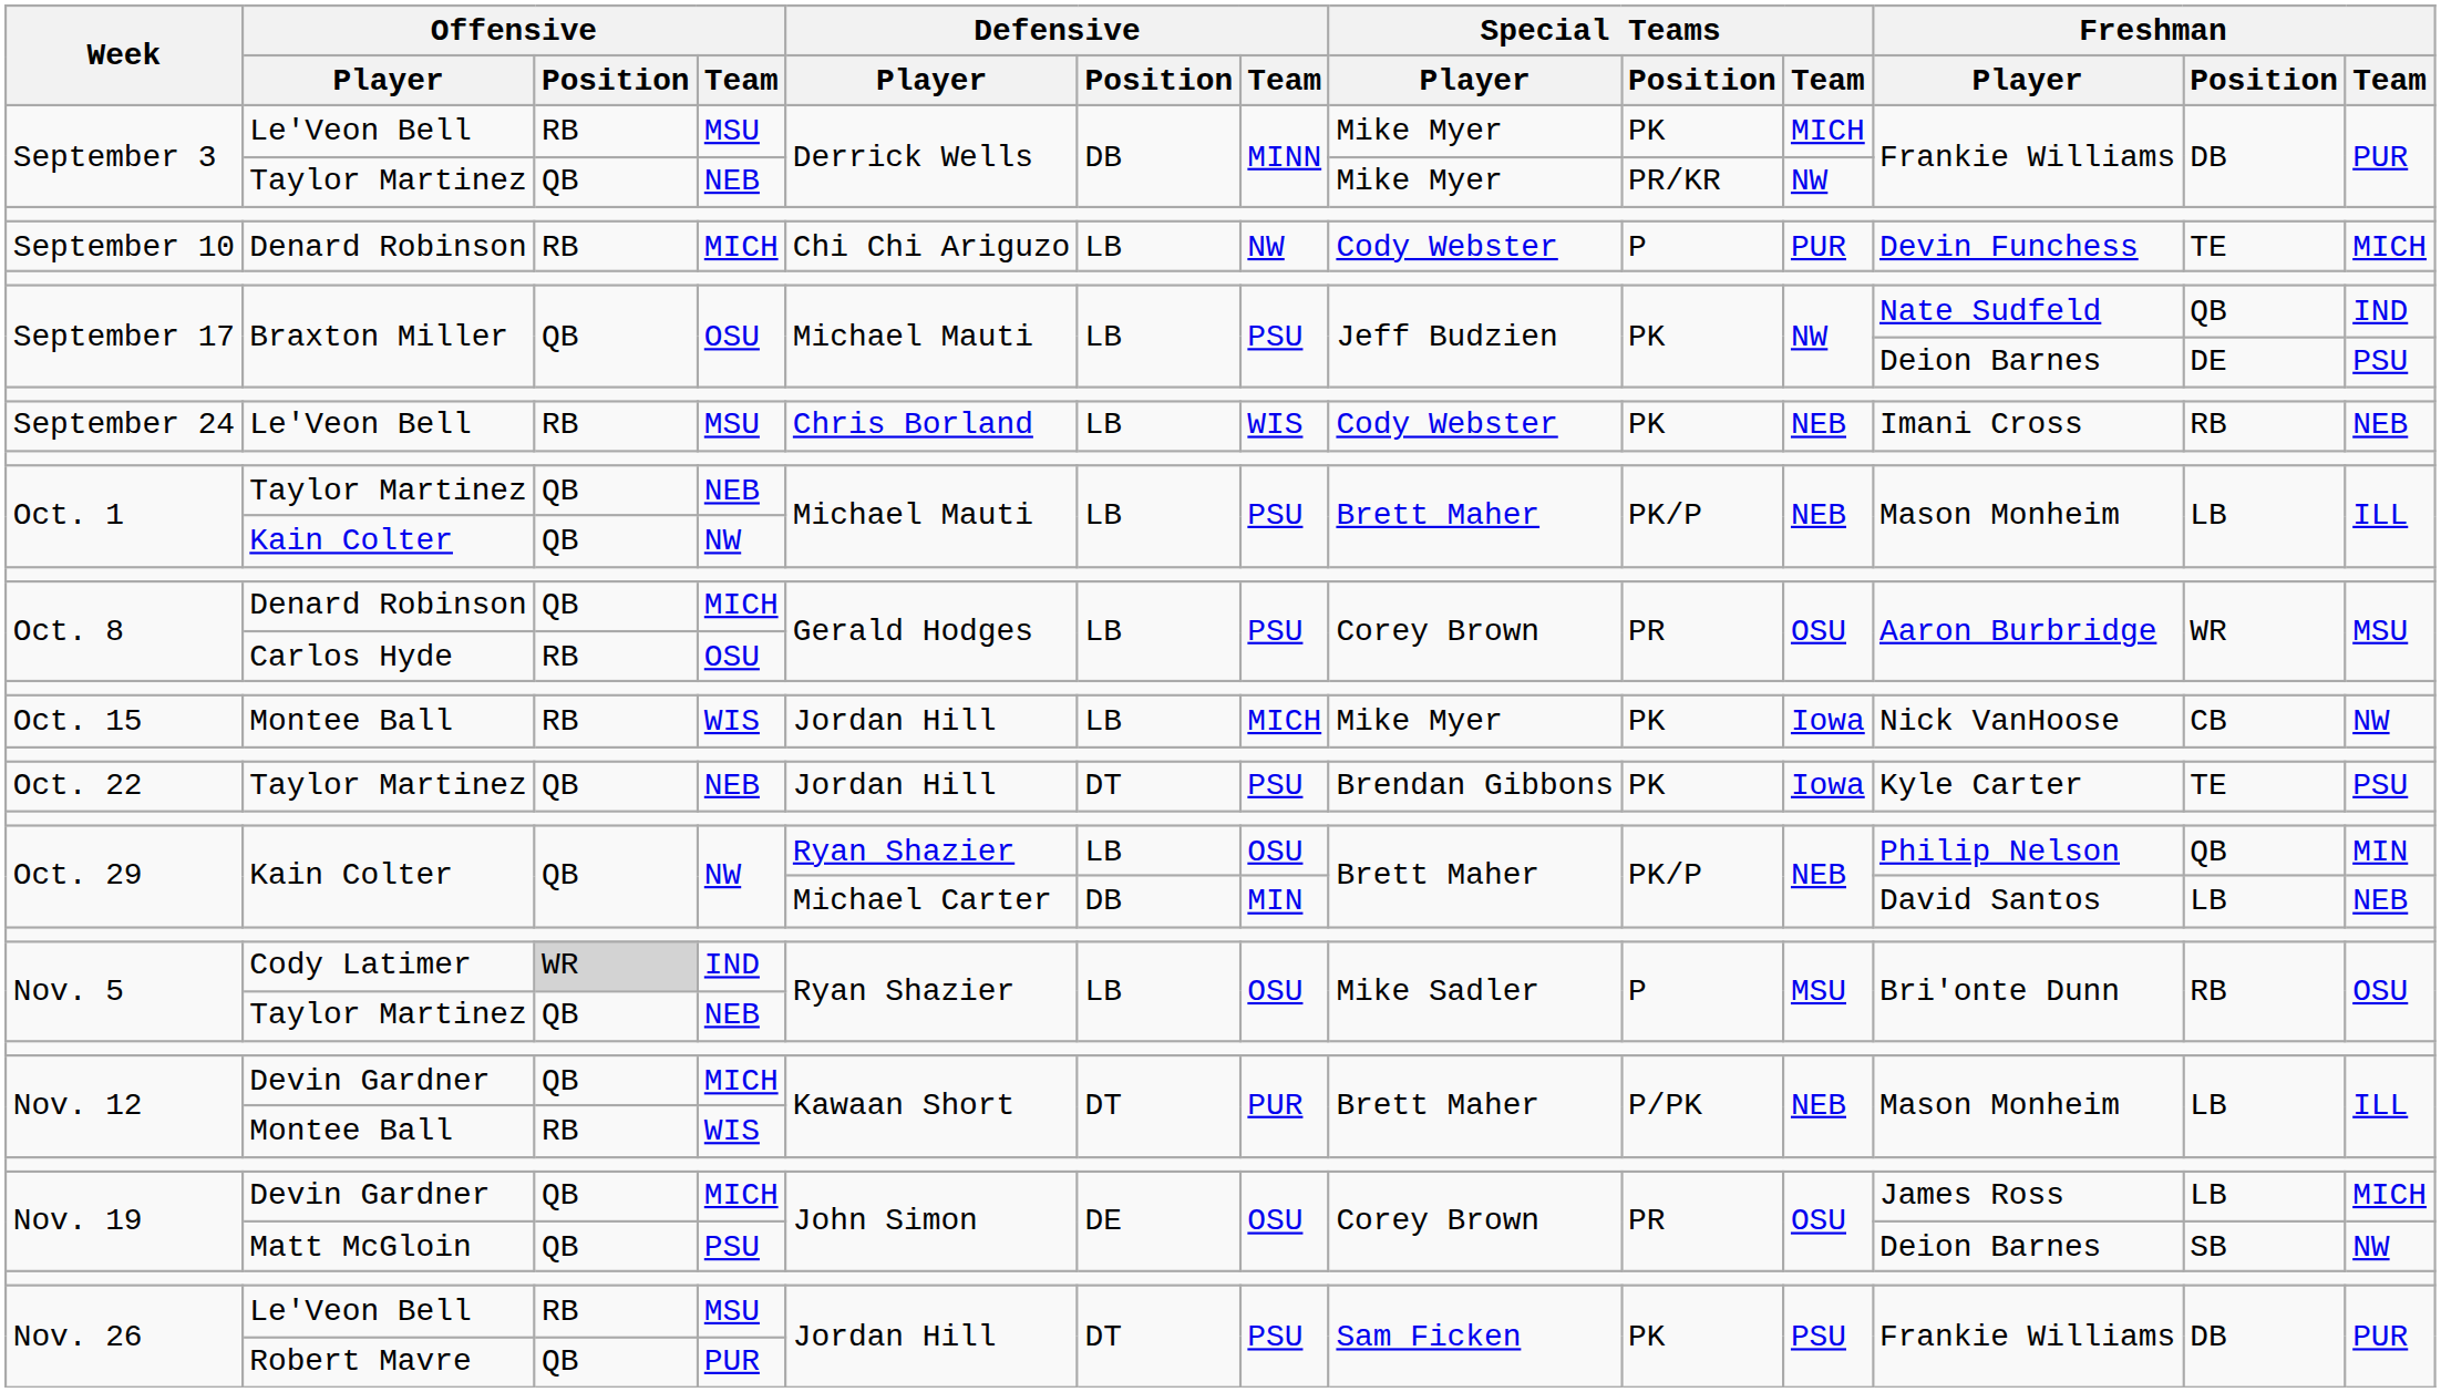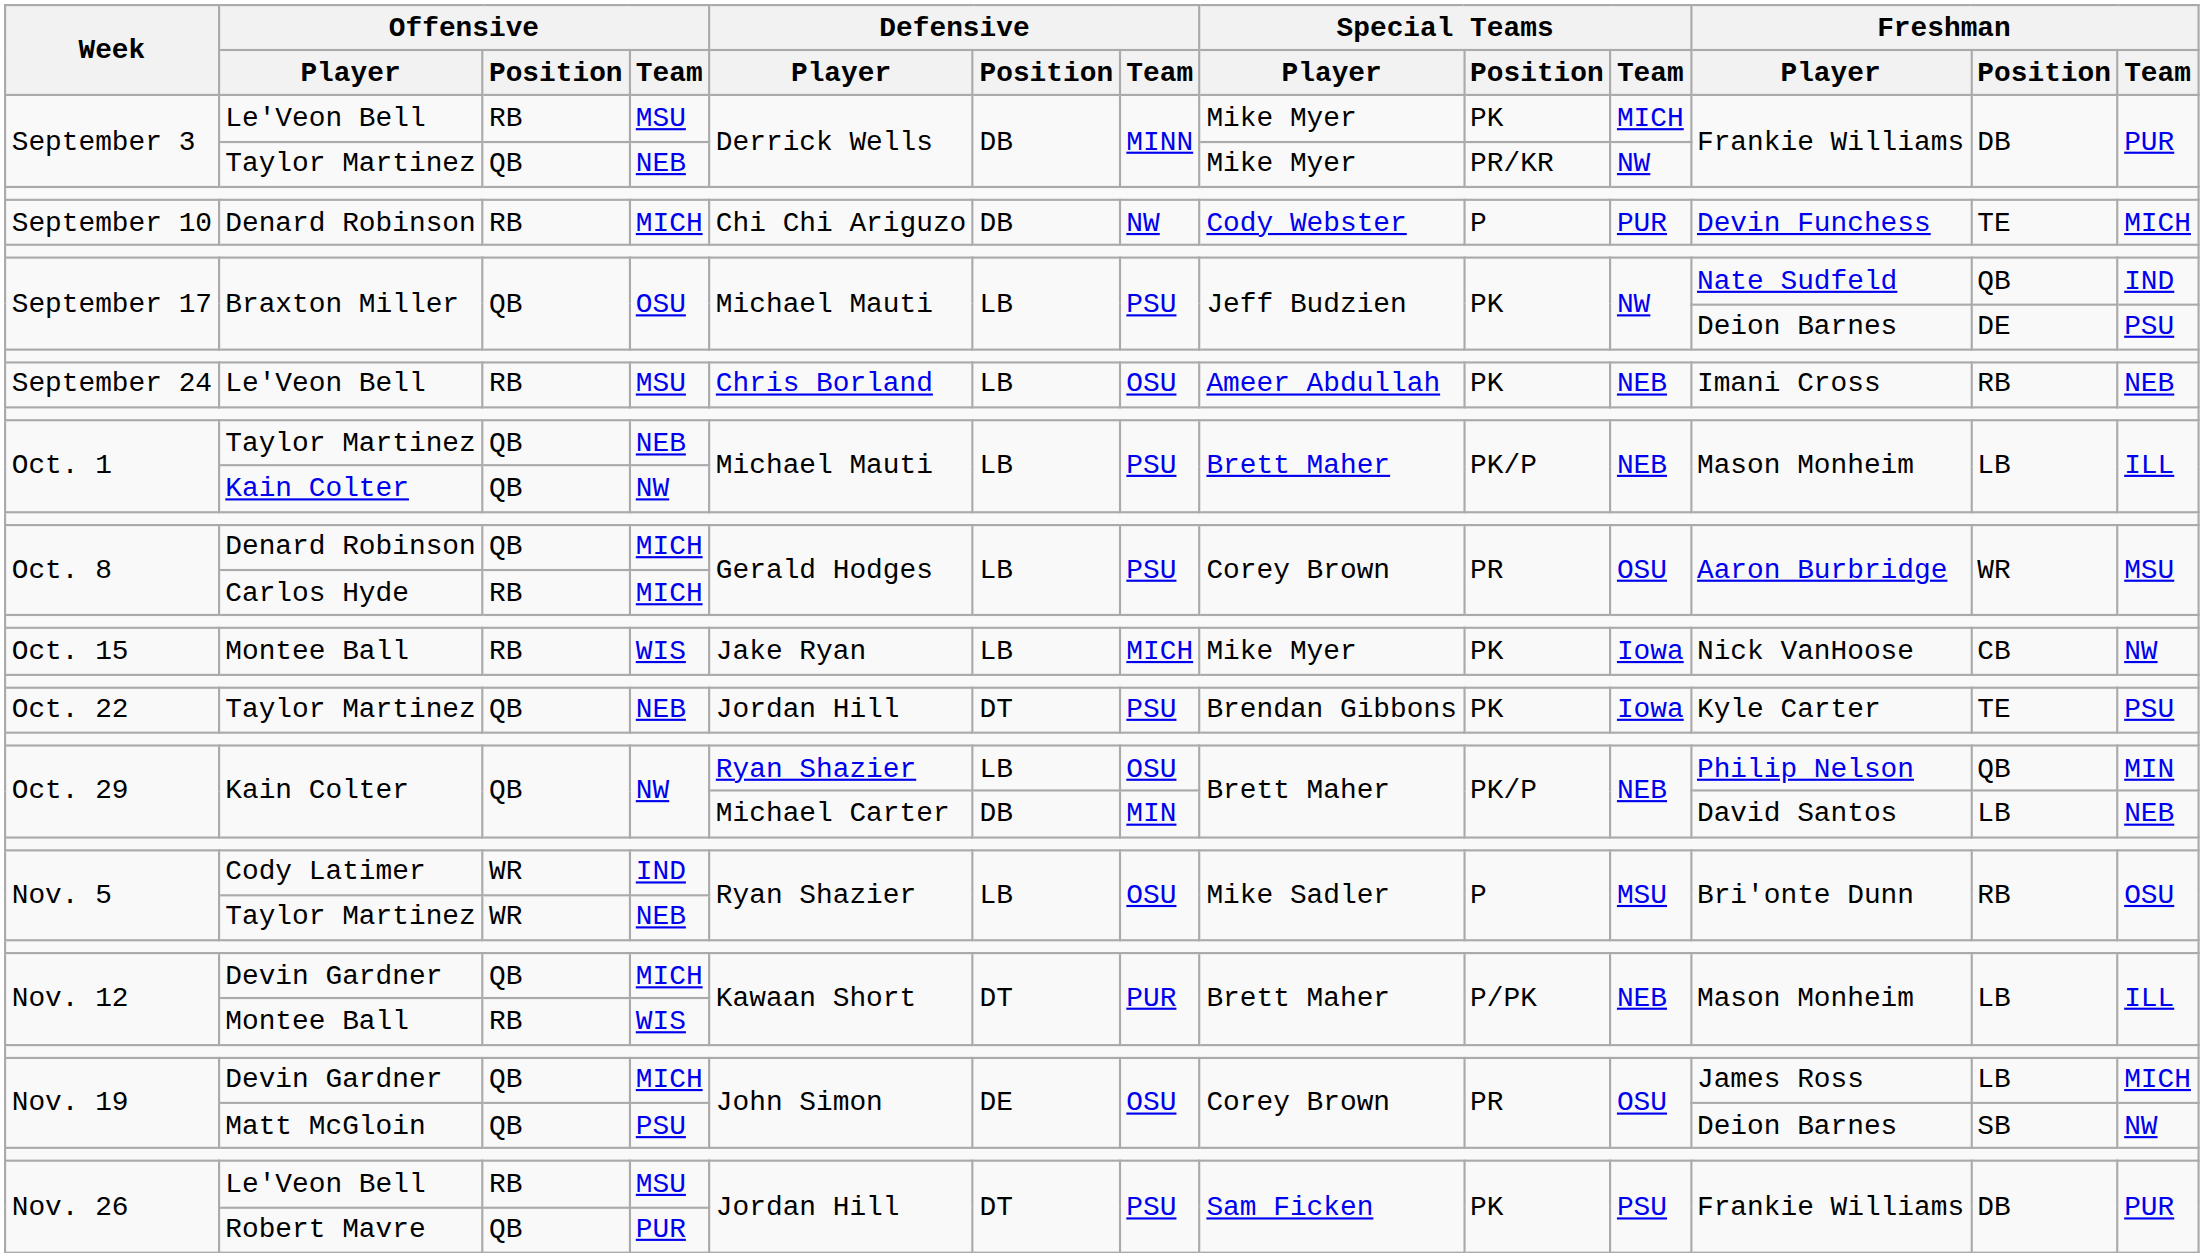 <table class="wikitable" border="1">
 <tr>
 <th rowspan="2">Week</th>
 <th colspan="3">Offensive</th>
 <th colspan="3">Defensive</th>
 <th colspan="3">Special Teams</th>
 <th colspan="3">Freshman</th>
 </tr>
 <tr>
 <th>Player</th>
 <th>Position</th>
 <th>Team</th>
 <th>Player</th>
 <th>Position</th>
 <th>Team</th>
 <th>Player</th>
 <th>Position</th>
 <th>Team</th>
 <th>Player</th>
 <th>Position</th>
 <th>Team</th>
 </tr>
 <tr>
 <td rowspan="2">September 3</td>
 <td>Le'Veon Bell</td>
 <td>RB</td>
 <td><a href='#'>MSU</a></td>
 <td rowspan="2">Derrick Wells</td>
 <td rowspan="2">DB</td>
 <td rowspan="2"><a href='#'>MINN</a></td>
 <td>Mike Myer</td>
 <td>PK</td>
 <td><a href='#'>MICH</a></td>
 <td rowspan="2">Frankie Williams</td>
 <td rowspan="2">DB</td>
 <td rowspan="2"><a href='#'>PUR</a></td>
 </tr>
 <tr>
 <td>Taylor Martinez</td>
 <td>QB</td>
 <td><a href='#'>NEB</a></td>
 <td>Mike Myer</td>
 <td>PR/KR</td>
 <td><a href='#'>NW</a></td>
 </tr>
 <tr>
 <td colspan="13"></td>
 </tr>
 <tr>
 <td>September 10</td>
 <td>Denard Robinson</td>
 <td>RB</td>
 <td><a href='#'>MICH</a></td>
 <td>Chi Chi Ariguzo</td>
-<td>LB</td>
+<td>DB</td>
 <td><a href='#'>NW</a></td>
 <td><a href='#'>Cody Webster</a></td>
 <td>P</td>
 <td><a href='#'>PUR</a></td>
 <td><a href='#'>Devin Funchess</a></td>
 <td>TE</td>
 <td><a href='#'>MICH</a></td>
 </tr>
 <tr>
 <td colspan="13"></td>
 </tr>
 <tr>
 <td rowspan="2">September 17</td>
 <td rowspan="2">Braxton Miller</td>
 <td rowspan="2">QB</td>
 <td rowspan="2"><a href='#'>OSU</a></td>
 <td rowspan="2">Michael Mauti</td>
 <td rowspan="2">LB</td>
 <td rowspan="2"><a href='#'>PSU</a></td>
 <td rowspan="2">Jeff Budzien</td>
 <td rowspan="2">PK</td>
 <td rowspan="2"><a href='#'>NW</a></td>
 <td><a href='#'>Nate Sudfeld</a></td>
 <td>QB</td>
 <td><a href='#'>IND</a></td>
 </tr>
 <tr>
 <td>Deion Barnes</td>
 <td>DE</td>
 <td><a href='#'>PSU</a></td>
 </tr>
 <tr>
 <td colspan="13"></td>
 </tr>
 <tr>
 <td>September 24</td>
 <td>Le'Veon Bell</td>
 <td>RB</td>
 <td><a href='#'>MSU</a></td>
 <td><a href='#'>Chris Borland</a></td>
 <td>LB</td>
-<td><a href='#'>WIS</a></td>
-<td><a href='#'>Cody Webster</a></td>
+<td><a href='#'>OSU</a></td>
+<td><a href='#'>Ameer Abdullah</a></td>
 <td>PK</td>
 <td><a href='#'>NEB</a></td>
 <td>Imani Cross</td>
 <td>RB</td>
 <td><a href='#'>NEB</a></td>
 </tr>
 <tr>
 <td colspan="13"></td>
 </tr>
 <tr>
 <td rowspan="2">Oct. 1</td>
 <td>Taylor Martinez</td>
 <td>QB</td>
 <td><a href='#'>NEB</a></td>
 <td rowspan="2">Michael Mauti</td>
 <td rowspan="2">LB</td>
 <td rowspan="2"><a href='#'>PSU</a></td>
 <td rowspan="2"><a href='#'>Brett Maher</a></td>
 <td rowspan="2">PK/P</td>
 <td rowspan="2"><a href='#'>NEB</a></td>
 <td rowspan="2">Mason Monheim</td>
 <td rowspan="2">LB</td>
 <td rowspan="2"><a href='#'>ILL</a></td>
 </tr>
 <tr>
 <td><a href='#'>Kain Colter</a></td>
 <td>QB</td>
 <td><a href='#'>NW</a></td>
 </tr>
 <tr>
 <td colspan="13"></td>
 </tr>
 <tr>
 <td rowspan="2">Oct. 8</td>
 <td>Denard Robinson</td>
 <td>QB</td>
 <td><a href='#'>MICH</a></td>
 <td rowspan="2">Gerald Hodges</td>
 <td rowspan="2">LB</td>
 <td rowspan="2"><a href='#'>PSU</a></td>
 <td rowspan="2">Corey Brown</td>
 <td rowspan="2">PR</td>
 <td rowspan="2"><a href='#'>OSU</a></td>
 <td rowspan="2"><a href='#'>Aaron Burbridge</a></td>
 <td rowspan="2">WR</td>
 <td rowspan="2"><a href='#'>MSU</a></td>
 </tr>
 <tr>
 <td>Carlos Hyde</td>
 <td>RB</td>
-<td><a href='#'>OSU</a></td>
+<td><a href='#'>MICH</a></td>
 </tr>
 <tr>
 <td colspan="13"></td>
 </tr>
 <tr>
 <td>Oct. 15</td>
 <td>Montee Ball</td>
 <td>RB</td>
 <td><a href='#'>WIS</a></td>
-<td>Jordan Hill</td>
+<td>Jake Ryan</td>
 <td>LB</td>
 <td><a href='#'>MICH</a></td>
 <td>Mike Myer</td>
 <td>PK</td>
 <td><a href='#'>Iowa</a></td>
 <td>Nick VanHoose</td>
 <td>CB</td>
 <td><a href='#'>NW</a></td>
 </tr>
 <tr>
 <td colspan="13"></td>
 </tr>
 <tr>
 <td>Oct. 22</td>
 <td>Taylor Martinez</td>
 <td>QB</td>
 <td><a href='#'>NEB</a></td>
 <td>Jordan Hill</td>
 <td>DT</td>
 <td><a href='#'>PSU</a></td>
 <td>Brendan Gibbons</td>
 <td>PK</td>
 <td><a href='#'>Iowa</a></td>
 <td>Kyle Carter</td>
 <td>TE</td>
 <td><a href='#'>PSU</a></td>
 </tr>
 <tr>
 <td colspan="13"></td>
 </tr>
 <tr>
 <td rowspan="2">Oct. 29</td>
 <td rowspan="2">Kain Colter</td>
 <td rowspan="2">QB</td>
 <td rowspan="2"><a href='#'>NW</a></td>
 <td><a href='#'>Ryan Shazier</a></td>
 <td>LB</td>
 <td><a href='#'>OSU</a></td>
 <td rowspan="2">Brett Maher</td>
 <td rowspan="2">PK/P</td>
 <td rowspan="2"><a href='#'>NEB</a></td>
 <td><a href='#'>Philip Nelson</a></td>
 <td>QB</td>
 <td><a href='#'>MIN</a></td>
 </tr>
 <tr>
 <td>Michael Carter</td>
 <td>DB</td>
 <td><a href='#'>MIN</a></td>
 <td>David Santos</td>
 <td>LB</td>
 <td><a href='#'>NEB</a></td>
 </tr>
 <tr>
 <td colspan="13"></td>
 </tr>
 <tr>
 <td rowspan="2">Nov. 5</td>
 <td>Cody Latimer</td>
-<td style="background: lightgrey;">WR</td>
+<td>WR</td>
 <td><a href='#'>IND</a></td>
 <td rowspan="2">Ryan Shazier</td>
 <td rowspan="2">LB</td>
 <td rowspan="2"><a href='#'>OSU</a></td>
 <td rowspan="2">Mike Sadler</td>
 <td rowspan="2">P</td>
 <td rowspan="2"><a href='#'>MSU</a></td>
 <td rowspan="2">Bri'onte Dunn</td>
 <td rowspan="2">RB</td>
 <td rowspan="2"><a href='#'>OSU</a></td>
 </tr>
 <tr>
 <td>Taylor Martinez</td>
-<td>QB</td>
+<td>WR</td>
 <td><a href='#'>NEB</a></td>
 </tr>
 <tr>
 <td colspan="13"></td>
 </tr>
 <tr>
 <td rowspan="2">Nov. 12</td>
 <td>Devin Gardner</td>
 <td>QB</td>
 <td><a href='#'>MICH</a></td>
 <td rowspan="2">Kawaan Short</td>
 <td rowspan="2">DT</td>
 <td rowspan="2"><a href='#'>PUR</a></td>
 <td rowspan="2">Brett Maher</td>
 <td rowspan="2">P/PK</td>
 <td rowspan="2"><a href='#'>NEB</a></td>
 <td rowspan="2">Mason Monheim</td>
 <td rowspan="2">LB</td>
 <td rowspan="2"><a href='#'>ILL</a></td>
 </tr>
 <tr>
 <td>Montee Ball</td>
 <td>RB</td>
 <td><a href='#'>WIS</a></td>
 </tr>
 <tr>
 <td colspan="13"></td>
 </tr>
 <tr>
 <td rowspan="2">Nov. 19</td>
 <td>Devin Gardner</td>
 <td>QB</td>
 <td><a href='#'>MICH</a></td>
 <td rowspan="2">John Simon</td>
 <td rowspan="2">DE</td>
 <td rowspan="2"><a href='#'>OSU</a></td>
 <td rowspan="2">Corey Brown</td>
 <td rowspan="2">PR</td>
 <td rowspan="2"><a href='#'>OSU</a></td>
 <td>James Ross</td>
 <td>LB</td>
 <td><a href='#'>MICH</a></td>
 </tr>
 <tr>
 <td>Matt McGloin</td>
 <td>QB</td>
 <td><a href='#'>PSU</a></td>
 <td>Deion Barnes</td>
 <td>SB</td>
 <td><a href='#'>NW</a></td>
 </tr>
 <tr>
 <td colspan="13"></td>
 </tr>
 <tr>
 <td rowspan="2">Nov. 26</td>
 <td>Le'Veon Bell</td>
 <td>RB</td>
 <td><a href='#'>MSU</a></td>
 <td rowspan="2">Jordan Hill</td>
 <td rowspan="2">DT</td>
 <td rowspan="2"><a href='#'>PSU</a></td>
 <td rowspan="2"><a href='#'>Sam Ficken</a></td>
 <td rowspan="2">PK</td>
 <td rowspan="2"><a href='#'>PSU</a></td>
 <td rowspan="2">Frankie Williams</td>
 <td rowspan="2">DB</td>
 <td rowspan="2"><a href='#'>PUR</a></td>
 </tr>
 <tr>
 <td>Robert Mavre</td>
 <td>QB</td>
 <td><a href='#'>PUR</a></td>
 </tr>
 </table>
